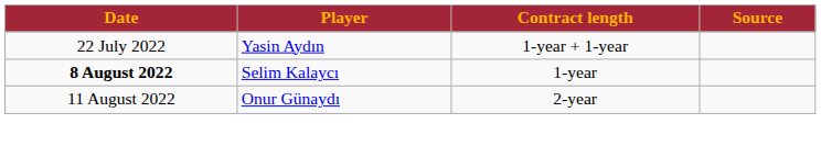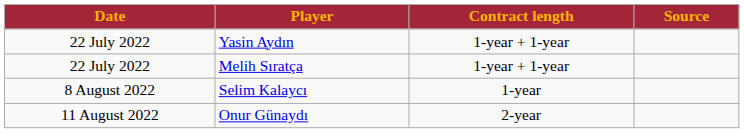 <table class="wikitable sortable" style="text-align:center;width:60%;">
 <tr>
 <th scope="col" style="background-color:#A32638;color:#FFB300">Date</th>
 <th scope="col" style="background-color:#A32638;color:#FFB300">Player</th>
 <th scope="col" style="background-color:#A32638;color:#FFB300">Contract length</th>
 <th scope="col" class="unsortable" style="background-color:#A32638;color:#FFB300">Source</th>
 </tr>
 <tr>
 <td>22 July 2022</td>
 <td align=left> <a href='#'>Yasin Aydın</a></td>
 <td>1-year + 1-year</td>
 <td></td>
 </tr>
 <tr>
-<td><strong>8 August 2022</strong></td>
+<td>22 July 2022</td>
+<td align=left> <a href='#'>Melih Sıratça</a></td>
+<td>1-year + 1-year</td>
+<td></td>
+</tr>
+<tr>
+<td>8 August 2022</td>
 <td align=left> <a href='#'>Selim Kalaycı</a></td>
 <td>1-year</td>
 <td></td>
 </tr>
 <tr>
 <td>11 August 2022</td>
 <td align=left> <a href='#'>Onur Günaydı</a></td>
 <td>2-year</td>
 <td></td>
 </tr>
 </table>
